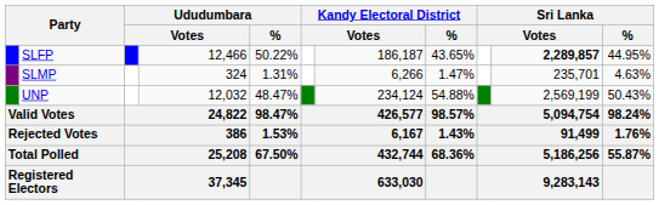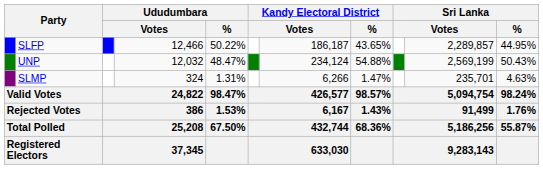 <table class="wikitable">
 <tr>
 <th colspan="2" width="144px"rowspan="2">Party</th>
 <th colspan="3" width="216px">Ududumbara</th>
 <th colspan="3" width="216px"><a href='#'>Kandy Electoral District</a></th>
 <th colspan="3" width="216px">Sri Lanka</th>
 </tr>
 <tr>
 <th colspan="2" width="144px">Votes</th>
 <th>%</th>
 <th colspan="2" width="144px">Votes</th>
 <th>%</th>
 <th colspan="2" width="144px">Votes</th>
 <th>%</th>
 </tr>
 <tr>
 <td style="background-color:blue;" width="10px"></td>
 <td style="text-align:left;"><a href='#'>SLFP</a></td>
 <td style="background-color:blue;" width="10px"></td>
 <td style="text-align:right;">12,466</td>
 <td style="text-align:right;">50.22%</td>
 <td style="background-color:white;" width="10px"></td>
 <td style="text-align:right;">186,187</td>
 <td style="text-align:right;">43.65%</td>
 <td style="background-color:white;" width="10px"></td>
-<td style="text-align:right;"><strong>2,289,857</strong></td>
+<td style="text-align:right;">2,289,857</td>
 <td style="text-align:right;">44.95%</td>
+</tr>
+<tr>
+<td style="background-color:green;" width="10px"></td>
+<td style="text-align:left;"><a href='#'>UNP</a></td>
+<td style="background-color:white;" width="10px"></td>
+<td style="text-align:right;">12,032</td>
+<td style="text-align:right;">48.47%</td>
+<td style="background-color:green;" width="10px"></td>
+<td style="text-align:right;">234,124</td>
+<td style="text-align:right;">54.88%</td>
+<td style="background-color:green;" width="10px"></td>
+<td style="text-align:right;">2,569,199</td>
+<td style="text-align:right;">50.43%</td>
 </tr>
 <tr>
 <td style="background-color:purple;" width="10px"></td>
 <td style="text-align:left;"><a href='#'>SLMP</a></td>
 <td style="background-color:white;" width="10px"></td>
 <td style="text-align:right;">324</td>
 <td style="text-align:right;">1.31%</td>
 <td style="background-color:white;" width="10px"></td>
 <td style="text-align:right;">6,266</td>
 <td style="text-align:right;">1.47%</td>
 <td style="background-color:white;" width="10px"></td>
 <td style="text-align:right;">235,701</td>
 <td style="text-align:right;">4.63%</td>
-</tr>
-<tr>
-<td style="background-color:green;" width="10px"></td>
-<td style="text-align:left;"><a href='#'>UNP</a></td>
-<td style="background-color:white;" width="10px"></td>
-<td style="text-align:right;">12,032</td>
-<td style="text-align:right;">48.47%</td>
-<td style="background-color:green;" width="10px"></td>
-<td style="text-align:right;">234,124</td>
-<td style="text-align:right;">54.88%</td>
-<td style="background-color:green;" width="10px"></td>
-<td style="text-align:right;">2,569,199</td>
-<td style="text-align:right;">50.43%</td>
 </tr>
 <tr>
 <th colspan="2" width="144px"style="text-align:left;">Valid Votes</th>
 <th style="text-align:right;"colspan="2" width="144px">24,822</th>
 <th style="text-align:right;">98.47%</th>
 <th style="text-align:right;"colspan="2" width="144px">426,577</th>
 <th style="text-align:right;">98.57%</th>
 <th style="text-align:right;"colspan="2" width="144px">5,094,754</th>
 <th style="text-align:right;">98.24%</th>
 </tr>
 <tr>
 <th colspan="2" width="144px"style="text-align:left;">Rejected Votes</th>
 <th style="text-align:right;"colspan="2" width="144px">386</th>
 <th style="text-align:right;">1.53%</th>
 <th style="text-align:right;"colspan="2" width="144px">6,167</th>
 <th style="text-align:right;">1.43%</th>
 <th style="text-align:right;"colspan="2" width="144px">91,499</th>
 <th style="text-align:right;">1.76%</th>
 </tr>
 <tr>
 <th colspan="2" width="144px"style="text-align:left;">Total Polled</th>
 <th style="text-align:right;"colspan="2" width="144px">25,208</th>
 <th style="text-align:right;">67.50%</th>
 <th style="text-align:right;"colspan="2" width="144px">432,744</th>
 <th style="text-align:right;">68.36%</th>
 <th style="text-align:right;"colspan="2" width="144px">5,186,256</th>
 <th style="text-align:right;">55.87%</th>
 </tr>
 <tr>
 <th colspan="2" width="144px"style="text-align:left;">Registered Electors</th>
 <th style="text-align:right;"colspan="2" width="144px">37,345</th>
 <th></th>
 <th style="text-align:right;"colspan="2" width="144px">633,030</th>
 <th></th>
 <th style="text-align:right;"colspan="2" width="144px">9,283,143</th>
 <th></th>
 </tr>
 </table>
